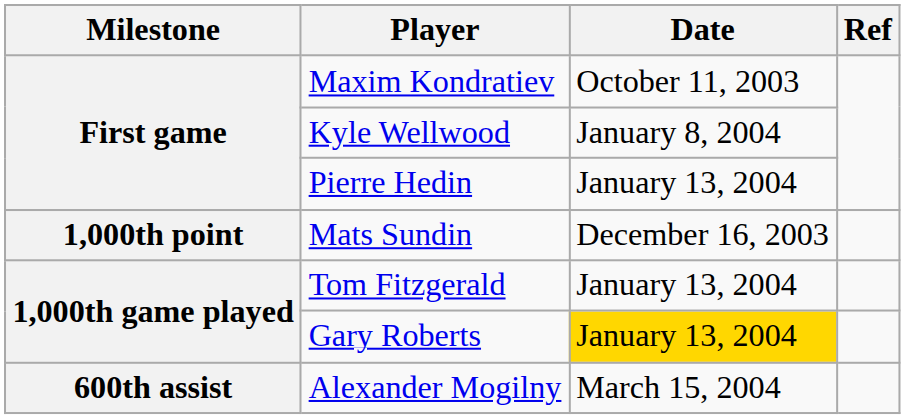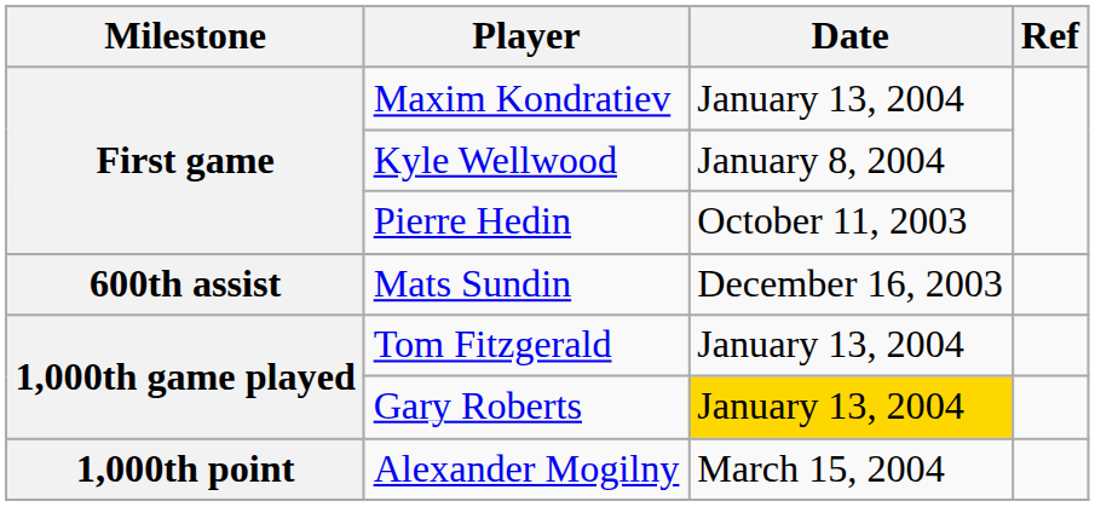 <table class="wikitable">
 <tr>
 <th scope="col">Milestone</th>
 <th scope="col">Player</th>
 <th scope="col">Date</th>
 <th scope="col">Ref</th>
 </tr>
 <tr>
 <th rowspan=3>First game</th>
 <td><a href='#'>Maxim Kondratiev</a></td>
-<td>October 11, 2003</td>
+<td>January 13, 2004</td>
 <td rowspan=3></td>
 </tr>
 <tr>
 <td><a href='#'>Kyle Wellwood</a></td>
 <td>January 8, 2004</td>
 </tr>
 <tr>
 <td><a href='#'>Pierre Hedin</a></td>
-<td>January 13, 2004</td>
+<td>October 11, 2003</td>
 </tr>
 <tr>
-<th>1,000th point</th>
+<th>600th assist</th>
 <td><a href='#'>Mats Sundin</a></td>
 <td>December 16, 2003</td>
 <td></td>
 </tr>
 <tr>
 <th rowspan="2">1,000th game played</th>
 <td><a href='#'>Tom Fitzgerald</a></td>
 <td>January 13, 2004</td>
 <td></td>
 </tr>
 <tr>
 <td><a href='#'>Gary Roberts</a></td>
 <td style="background: gold;">January 13, 2004</td>
 <td></td>
 </tr>
 <tr>
-<th>600th assist</th>
+<th>1,000th point</th>
 <td><a href='#'>Alexander Mogilny</a></td>
 <td>March 15, 2004</td>
 <td></td>
 </tr>
 </table>
